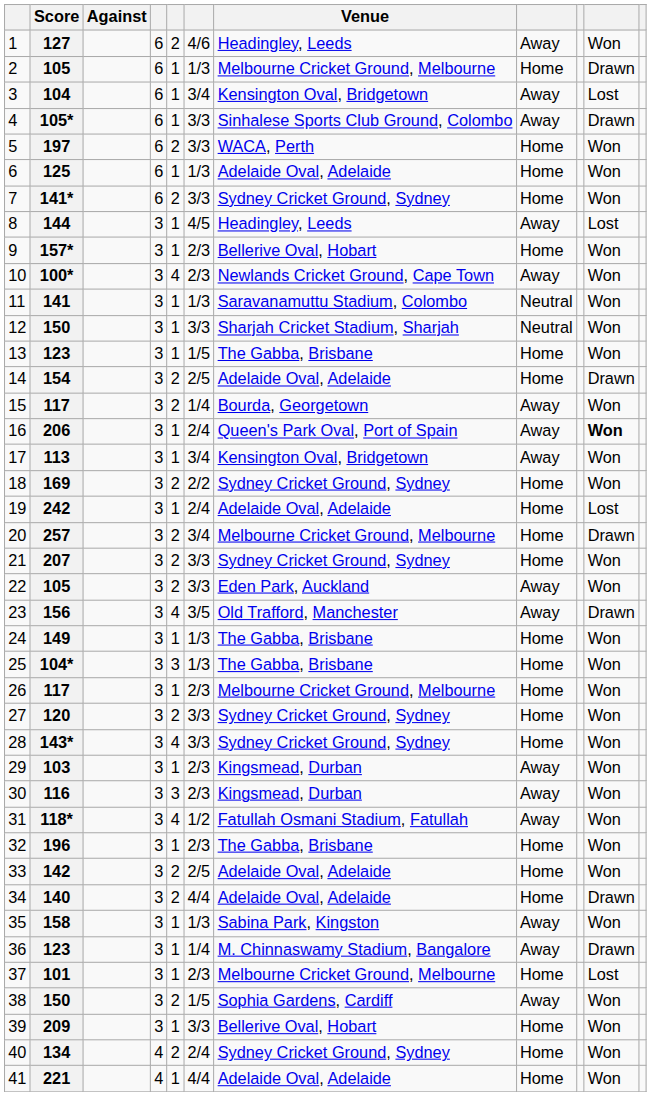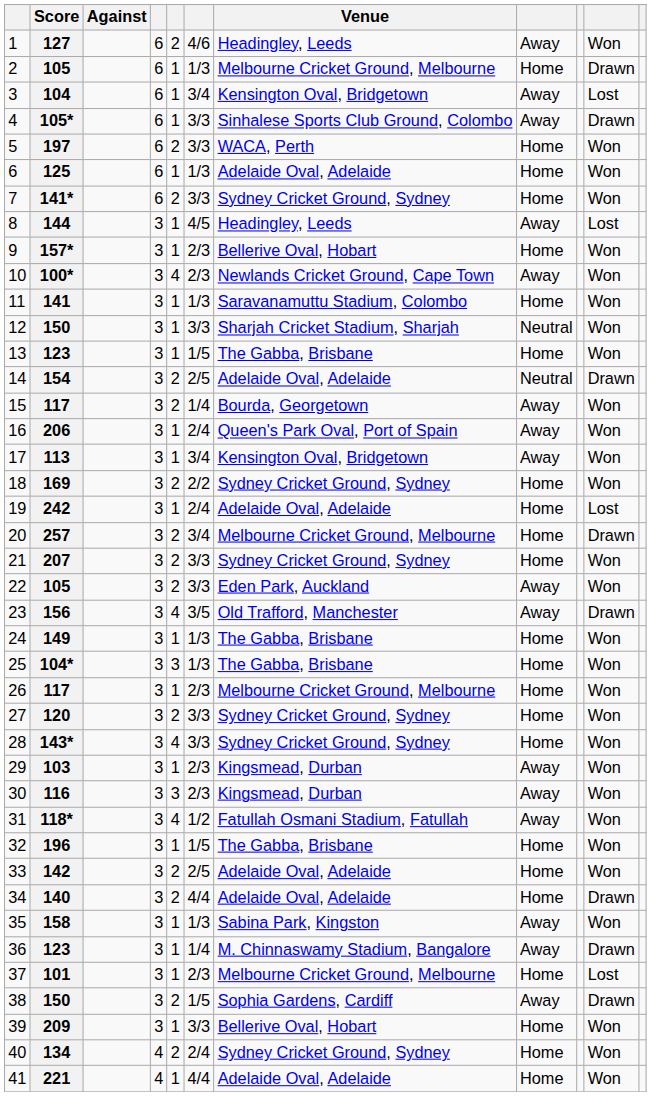 <table class="wikitable sortable plainrowheaders">
 <tr>
 <th></th>
 <th>Score</th>
 <th>Against</th>
 <th><a href='#'></a></th>
 <th><a href='#'></a></th>
 <th></th>
 <th>Venue</th>
 <th></th>
 <th></th>
 <th></th>
 <th class="unsortable" scope="col"></th>
 </tr>
 <tr>
 <td>1</td>
 <th scope="row"> 127</th>
 <td></td>
 <td>6</td>
 <td>2</td>
 <td>4/6</td>
 <td><a href='#'>Headingley</a>, <a href='#'>Leeds</a></td>
 <td>Away</td>
 <td></td>
 <td>Won</td>
 <td></td>
 </tr>
 <tr>
 <td>2</td>
 <th scope="row"> 105</th>
 <td></td>
 <td>6</td>
 <td>1</td>
 <td>1/3</td>
 <td><a href='#'>Melbourne Cricket Ground</a>, <a href='#'>Melbourne</a></td>
 <td>Home</td>
 <td></td>
 <td>Drawn</td>
 <td></td>
 </tr>
 <tr>
 <td>3</td>
 <th scope="row"> 104</th>
 <td></td>
 <td>6</td>
 <td>1</td>
 <td>3/4</td>
 <td><a href='#'>Kensington Oval</a>, <a href='#'>Bridgetown</a></td>
 <td>Away</td>
 <td></td>
 <td>Lost</td>
 <td></td>
 </tr>
 <tr>
 <td>4</td>
 <th scope="row"> 105* </th>
 <td></td>
 <td>6</td>
 <td>1</td>
 <td>3/3</td>
 <td><a href='#'>Sinhalese Sports Club Ground</a>, <a href='#'>Colombo</a></td>
 <td>Away</td>
 <td></td>
 <td>Drawn</td>
 <td></td>
 </tr>
 <tr>
 <td>5</td>
 <th scope="row"> 197 </th>
 <td></td>
 <td>6</td>
 <td>2</td>
 <td>3/3</td>
 <td><a href='#'>WACA</a>, <a href='#'>Perth</a></td>
 <td>Home</td>
 <td></td>
 <td>Won</td>
 <td></td>
 </tr>
 <tr>
 <td>6</td>
 <th scope="row"> 125</th>
 <td></td>
 <td>6</td>
 <td>1</td>
 <td>1/3</td>
 <td><a href='#'>Adelaide Oval</a>, <a href='#'>Adelaide</a></td>
 <td>Home</td>
 <td></td>
 <td>Won</td>
 <td></td>
 </tr>
 <tr>
 <td>7</td>
 <th scope="row"> 141*</th>
 <td></td>
 <td>6</td>
 <td>2</td>
 <td>3/3</td>
 <td><a href='#'>Sydney Cricket Ground</a>, <a href='#'>Sydney</a></td>
 <td>Home</td>
 <td></td>
 <td>Won</td>
 <td></td>
 </tr>
 <tr>
 <td>8</td>
 <th scope="row"> 144</th>
 <td></td>
 <td>3</td>
 <td>1</td>
 <td>4/5</td>
 <td><a href='#'>Headingley</a>, <a href='#'>Leeds</a></td>
 <td>Away</td>
 <td></td>
 <td>Lost</td>
 <td></td>
 </tr>
 <tr>
 <td>9</td>
 <th scope="row"> 157* </th>
 <td></td>
 <td>3</td>
 <td>1</td>
 <td>2/3</td>
 <td><a href='#'>Bellerive Oval</a>, <a href='#'>Hobart</a></td>
 <td>Home</td>
 <td></td>
 <td>Won</td>
 <td></td>
 </tr>
 <tr>
 <td>10</td>
 <th scope="row"> 100*</th>
 <td></td>
 <td>3</td>
 <td>4</td>
 <td>2/3</td>
 <td><a href='#'>Newlands Cricket Ground</a>, <a href='#'>Cape Town</a></td>
 <td>Away</td>
 <td></td>
 <td>Won</td>
 <td></td>
 </tr>
 <tr>
 <td>11</td>
 <th scope="row"> 141</th>
 <td></td>
 <td>3</td>
 <td>1</td>
 <td>1/3</td>
 <td><a href='#'>Saravanamuttu Stadium</a>, <a href='#'>Colombo</a></td>
-<td>Neutral</td>
+<td>Home</td>
 <td></td>
 <td>Won</td>
 <td></td>
 </tr>
 <tr>
 <td>12</td>
 <th scope="row"> 150</th>
 <td></td>
 <td>3</td>
 <td>1</td>
 <td>3/3</td>
 <td><a href='#'>Sharjah Cricket Stadium</a>, <a href='#'>Sharjah</a></td>
 <td>Neutral</td>
 <td></td>
 <td>Won</td>
 <td></td>
 </tr>
 <tr>
 <td>13</td>
 <th scope="row"> 123</th>
 <td></td>
 <td>3</td>
 <td>1</td>
 <td>1/5</td>
 <td><a href='#'>The Gabba</a>, <a href='#'>Brisbane</a></td>
 <td>Home</td>
 <td></td>
 <td>Won</td>
 <td></td>
 </tr>
 <tr>
 <td>14</td>
 <th scope="row"> 154 </th>
 <td></td>
 <td>3</td>
 <td>2</td>
 <td>2/5</td>
 <td><a href='#'>Adelaide Oval</a>, <a href='#'>Adelaide</a></td>
-<td>Home</td>
+<td>Neutral</td>
 <td></td>
 <td>Drawn</td>
 <td></td>
 </tr>
 <tr>
 <td>15</td>
 <th scope="row"> 117</th>
 <td></td>
 <td>3</td>
 <td>2</td>
 <td>1/4</td>
 <td><a href='#'>Bourda</a>, <a href='#'>Georgetown</a></td>
 <td>Away</td>
 <td></td>
 <td>Won</td>
 <td></td>
 </tr>
 <tr>
 <td>16</td>
 <th scope="row"> 206 </th>
 <td></td>
 <td>3</td>
 <td>1</td>
 <td>2/4</td>
 <td><a href='#'>Queen's Park Oval</a>, <a href='#'>Port of Spain</a></td>
 <td>Away</td>
 <td></td>
-<td><strong>Won</strong></td>
+<td>Won</td>
 <td></td>
 </tr>
 <tr>
 <td>17</td>
 <th scope="row"> 113</th>
 <td></td>
 <td>3</td>
 <td>1</td>
 <td>3/4</td>
 <td><a href='#'>Kensington Oval</a>, <a href='#'>Bridgetown</a></td>
 <td>Away</td>
 <td></td>
 <td>Won</td>
 <td></td>
 </tr>
 <tr>
 <td>18</td>
 <th scope="row"> 169 </th>
 <td></td>
 <td>3</td>
 <td>2</td>
 <td>2/2</td>
 <td><a href='#'>Sydney Cricket Ground</a>, <a href='#'>Sydney</a></td>
 <td>Home</td>
 <td></td>
 <td>Won</td>
 <td></td>
 </tr>
 <tr>
 <td>19</td>
 <th scope="row"> 242</th>
 <td></td>
 <td>3</td>
 <td>1</td>
 <td>2/4</td>
 <td><a href='#'>Adelaide Oval</a>, <a href='#'>Adelaide</a></td>
 <td>Home</td>
 <td></td>
 <td>Lost</td>
 <td></td>
 </tr>
 <tr>
 <td>20</td>
 <th scope="row"> 257 </th>
 <td></td>
 <td>3</td>
 <td>2</td>
 <td>3/4</td>
 <td><a href='#'>Melbourne Cricket Ground</a>, <a href='#'>Melbourne</a></td>
 <td>Home</td>
 <td></td>
 <td>Drawn</td>
 <td></td>
 </tr>
 <tr>
 <td>21</td>
 <th scope="row"> 207 </th>
 <td></td>
 <td>3</td>
 <td>2</td>
 <td>3/3</td>
 <td><a href='#'>Sydney Cricket Ground</a>, <a href='#'>Sydney</a></td>
 <td>Home</td>
 <td></td>
 <td>Won</td>
 <td></td>
 </tr>
 <tr>
 <td>22</td>
 <th scope="row"> 105  </th>
 <td></td>
 <td>3</td>
 <td>2</td>
 <td>3/3</td>
 <td><a href='#'>Eden Park</a>, <a href='#'>Auckland</a></td>
 <td>Away</td>
 <td></td>
 <td>Won</td>
 <td></td>
 </tr>
 <tr>
 <td>23</td>
 <th scope="row"> 156  </th>
 <td></td>
 <td>3</td>
 <td>4</td>
 <td>3/5</td>
 <td><a href='#'>Old Trafford</a>, <a href='#'>Manchester</a></td>
 <td>Away</td>
 <td></td>
 <td>Drawn</td>
 <td></td>
 </tr>
 <tr>
 <td>24</td>
 <th scope="row"> 149  </th>
 <td></td>
 <td>3</td>
 <td>1</td>
 <td>1/3</td>
 <td><a href='#'>The Gabba</a>, <a href='#'>Brisbane</a></td>
 <td>Home</td>
 <td></td>
 <td>Won</td>
 <td></td>
 </tr>
 <tr>
 <td>25</td>
 <th scope="row"> 104*  </th>
 <td></td>
 <td>3</td>
 <td>3</td>
 <td>1/3</td>
 <td><a href='#'>The Gabba</a>, <a href='#'>Brisbane</a></td>
 <td>Home</td>
 <td></td>
 <td>Won</td>
 <td></td>
 </tr>
 <tr>
 <td>26</td>
 <th scope="row"> 117 </th>
 <td></td>
 <td>3</td>
 <td>1</td>
 <td>2/3</td>
 <td><a href='#'>Melbourne Cricket Ground</a>, <a href='#'>Melbourne</a></td>
 <td>Home</td>
 <td></td>
 <td>Won</td>
 <td></td>
 </tr>
 <tr>
 <td>27</td>
 <th scope="row"> 120  </th>
 <td></td>
 <td>3</td>
 <td>2</td>
 <td>3/3</td>
 <td><a href='#'>Sydney Cricket Ground</a>, <a href='#'>Sydney</a></td>
 <td>Home</td>
 <td></td>
 <td>Won</td>
 <td></td>
 </tr>
 <tr>
 <td>28</td>
 <th scope="row"> 143*  </th>
 <td></td>
 <td>3</td>
 <td>4</td>
 <td>3/3</td>
 <td><a href='#'>Sydney Cricket Ground</a>, <a href='#'>Sydney</a></td>
 <td>Home</td>
 <td></td>
 <td>Won</td>
 <td></td>
 </tr>
 <tr>
 <td>29</td>
 <th scope="row"> 103 </th>
 <td></td>
 <td>3</td>
 <td>1</td>
 <td>2/3</td>
 <td><a href='#'>Kingsmead</a>, <a href='#'>Durban</a></td>
 <td>Away</td>
 <td></td>
 <td>Won</td>
 <td></td>
 </tr>
 <tr>
 <td>30</td>
 <th scope="row"> 116 </th>
 <td></td>
 <td>3</td>
 <td>3</td>
 <td>2/3</td>
 <td><a href='#'>Kingsmead</a>, <a href='#'>Durban</a></td>
 <td>Away</td>
 <td></td>
 <td>Won</td>
 <td></td>
 </tr>
 <tr>
 <td>31</td>
 <th scope="row"> 118* </th>
 <td></td>
 <td>3</td>
 <td>4</td>
 <td>1/2</td>
 <td><a href='#'>Fatullah Osmani Stadium</a>, <a href='#'>Fatullah</a></td>
 <td>Away</td>
 <td></td>
 <td>Won</td>
 <td></td>
 </tr>
 <tr>
 <td>32</td>
 <th scope="row"> 196  </th>
 <td></td>
 <td>3</td>
 <td>1</td>
-<td>2/3</td>
+<td>1/5</td>
 <td><a href='#'>The Gabba</a>, <a href='#'>Brisbane</a></td>
 <td>Home</td>
 <td></td>
 <td>Won</td>
 <td></td>
 </tr>
 <tr>
 <td>33</td>
 <th scope="row"> 142  </th>
 <td></td>
 <td>3</td>
 <td>2</td>
 <td>2/5</td>
 <td><a href='#'>Adelaide Oval</a>, <a href='#'>Adelaide</a></td>
 <td>Home</td>
 <td></td>
 <td>Won</td>
 <td></td>
 </tr>
 <tr>
 <td>34</td>
 <th scope="row"> 140 </th>
 <td></td>
 <td>3</td>
 <td>2</td>
 <td>4/4</td>
 <td><a href='#'>Adelaide Oval</a>, <a href='#'>Adelaide</a></td>
 <td>Home</td>
 <td></td>
 <td>Drawn</td>
 <td></td>
 </tr>
 <tr>
 <td>35</td>
 <th scope="row"> 158 </th>
 <td></td>
 <td>3</td>
 <td>1</td>
 <td>1/3</td>
 <td><a href='#'>Sabina Park</a>, <a href='#'>Kingston</a></td>
 <td>Away</td>
 <td></td>
 <td>Won</td>
 <td></td>
 </tr>
 <tr>
 <td>36</td>
 <th scope="row"> 123 </th>
 <td></td>
 <td>3</td>
 <td>1</td>
 <td>1/4</td>
 <td><a href='#'>M. Chinnaswamy Stadium</a>, <a href='#'>Bangalore</a></td>
 <td>Away</td>
 <td></td>
 <td>Drawn</td>
 <td></td>
 </tr>
 <tr>
 <td>37</td>
 <th scope="row"> 101 </th>
 <td></td>
 <td>3</td>
 <td>1</td>
 <td>2/3</td>
 <td><a href='#'>Melbourne Cricket Ground</a>, <a href='#'>Melbourne</a></td>
 <td>Home</td>
 <td></td>
 <td>Lost</td>
 <td></td>
 </tr>
 <tr>
 <td>38</td>
 <th scope="row"> 150  </th>
 <td></td>
 <td>3</td>
 <td>2</td>
 <td>1/5</td>
 <td><a href='#'>Sophia Gardens</a>, <a href='#'>Cardiff</a></td>
 <td>Away</td>
 <td></td>
-<td>Won</td>
+<td>Drawn</td>
 <td></td>
 </tr>
 <tr>
 <td>39</td>
 <th scope="row"> 209  </th>
 <td></td>
 <td>3</td>
 <td>1</td>
 <td>3/3</td>
 <td><a href='#'>Bellerive Oval</a>, <a href='#'>Hobart</a></td>
 <td>Home</td>
 <td></td>
 <td>Won</td>
 <td></td>
 </tr>
 <tr>
 <td>40</td>
 <th scope="row"> 134</th>
 <td></td>
 <td>4</td>
 <td>2</td>
 <td>2/4</td>
 <td><a href='#'>Sydney Cricket Ground</a>, <a href='#'>Sydney</a></td>
 <td>Home</td>
 <td></td>
 <td>Won</td>
 <td></td>
 </tr>
 <tr>
 <td>41</td>
 <th scope="row"> 221</th>
 <td></td>
 <td>4</td>
 <td>1</td>
 <td>4/4</td>
 <td><a href='#'>Adelaide Oval</a>, <a href='#'>Adelaide</a></td>
 <td>Home</td>
 <td></td>
 <td>Won</td>
 <td></td>
 </tr>
 </table>
